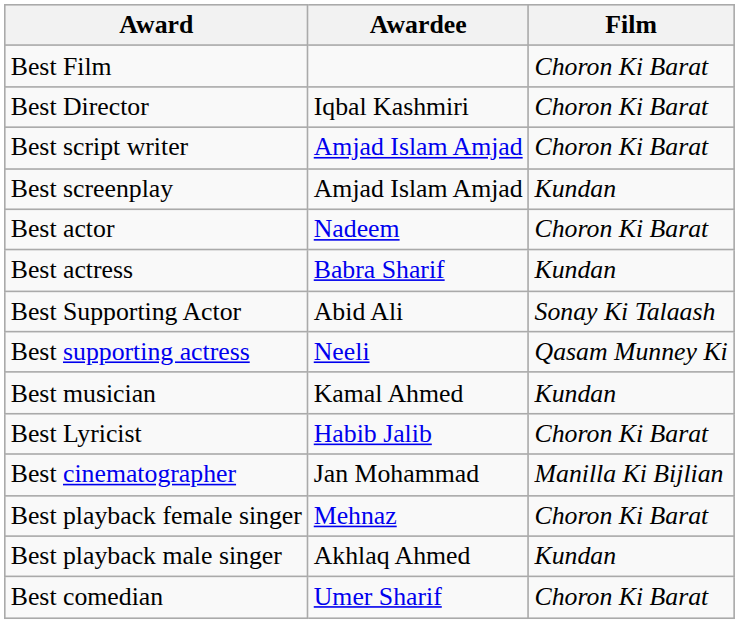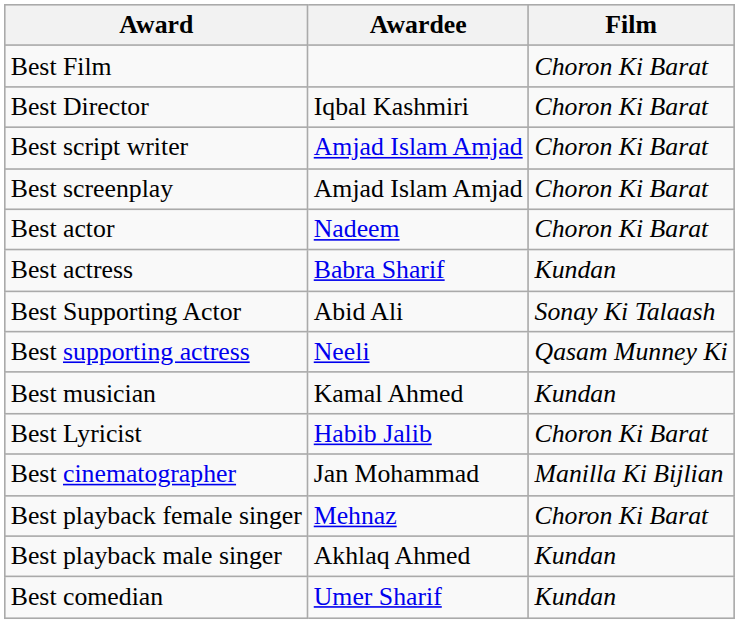 <table class="wikitable">
 <tr>
 <th>Award</th>
 <th>Awardee</th>
 <th>Film</th>
 </tr>
 <tr>
 <td>Best Film</td>
 <td></td>
 <td><em>Choron Ki Barat</em></td>
 </tr>
 <tr>
 <td>Best Director</td>
 <td>Iqbal Kashmiri</td>
 <td><em>Choron Ki Barat</em></td>
 </tr>
 <tr>
 <td>Best script writer</td>
 <td><a href='#'>Amjad Islam Amjad</a></td>
 <td><em>Choron Ki Barat</em></td>
 </tr>
 <tr>
 <td>Best screenplay</td>
 <td>Amjad Islam Amjad</td>
-<td><em>Kundan</em></td>
+<td><em>Choron Ki Barat</em></td>
 </tr>
 <tr>
 <td>Best actor</td>
 <td><a href='#'>Nadeem</a></td>
 <td><em>Choron Ki Barat</em></td>
 </tr>
 <tr>
 <td>Best actress</td>
 <td><a href='#'>Babra Sharif</a></td>
 <td><em>Kundan</em></td>
 </tr>
 <tr>
 <td>Best Supporting Actor</td>
 <td>Abid Ali</td>
 <td><em>Sonay Ki Talaash</em></td>
 </tr>
 <tr>
 <td>Best <a href='#'>supporting actress</a></td>
 <td><a href='#'>Neeli</a></td>
 <td><em>Qasam Munney Ki</em></td>
 </tr>
 <tr>
 <td>Best musician</td>
 <td>Kamal Ahmed</td>
 <td><em>Kundan</em></td>
 </tr>
 <tr>
 <td>Best Lyricist</td>
 <td><a href='#'>Habib Jalib</a></td>
 <td><em>Choron Ki Barat</em></td>
 </tr>
 <tr>
 <td>Best <a href='#'>cinematographer</a></td>
 <td>Jan Mohammad</td>
 <td><em>Manilla Ki Bijlian</em></td>
 </tr>
 <tr>
 <td>Best playback female singer</td>
 <td><a href='#'>Mehnaz</a></td>
 <td><em>Choron Ki Barat</em></td>
 </tr>
 <tr>
 <td>Best playback male singer</td>
 <td>Akhlaq Ahmed</td>
 <td><em>Kundan</em></td>
 </tr>
 <tr>
 <td>Best comedian</td>
 <td><a href='#'>Umer Sharif</a></td>
-<td><em>Choron Ki Barat</em></td>
+<td><em>Kundan</em></td>
 </tr>
 </table>
